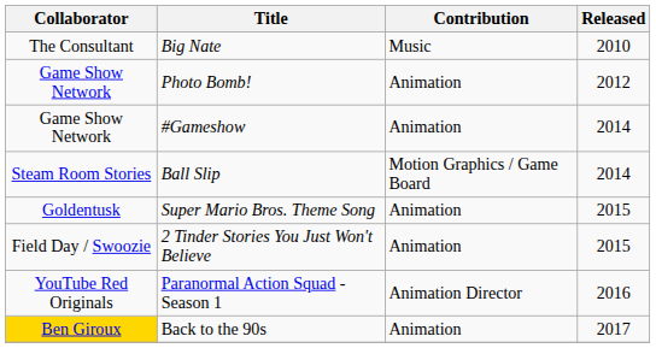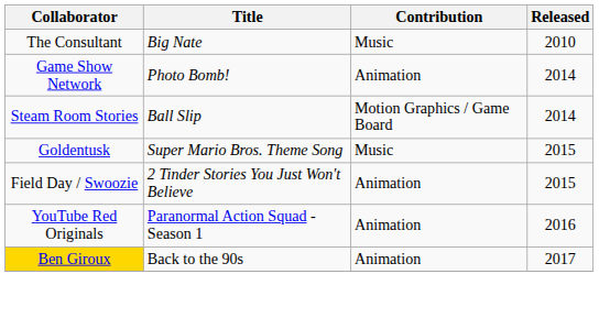 <table class="wikitable">
 <tr>
 <th>Collaborator</th>
 <th>Title</th>
 <th>Contribution</th>
 <th>Released</th>
 </tr>
 <tr>
 <td align="center">The Consultant</td>
 <td><em>Big Nate</em></td>
 <td>Music</td>
 <td align="center">2010</td>
 </tr>
 <tr>
 <td align="center"><a href='#'>Game Show Network</a></td>
 <td><em>Photo Bomb!</em></td>
 <td>Animation</td>
-<td align="center">2012</td>
-</tr>
-<tr>
-<td align="center">Game Show Network</td>
-<td><em>#Gameshow</em></td>
-<td>Animation</td>
 <td align="center">2014</td>
 </tr>
 <tr>
 <td align="center"><a href='#'>Steam Room Stories</a></td>
 <td><em>Ball Slip</em></td>
 <td>Motion Graphics / Game Board</td>
 <td align="center">2014</td>
 </tr>
 <tr>
 <td align="center"><a href='#'>Goldentusk</a></td>
 <td><em>Super Mario Bros. Theme Song</em></td>
-<td>Animation</td>
+<td>Music</td>
 <td align="center">2015</td>
 </tr>
 <tr>
 <td align="center">Field Day / <a href='#'>Swoozie</a></td>
 <td><em>2 Tinder Stories You Just Won't Believe</em></td>
 <td>Animation</td>
 <td align="center">2015</td>
 </tr>
 <tr>
 <td align="center"><a href='#'>YouTube Red</a> Originals</td>
 <td><a href='#'>Paranormal Action Squad</a> - Season 1</td>
-<td>Animation Director</td>
+<td>Animation</td>
 <td align="center">2016</td>
 </tr>
 <tr>
 <td align="center" style="background: gold;"><a href='#'>Ben Giroux</a></td>
 <td>Back to the 90s</td>
 <td>Animation</td>
 <td align="center">2017</td>
 </tr>
 <tr>
 </tr>
 </table>
